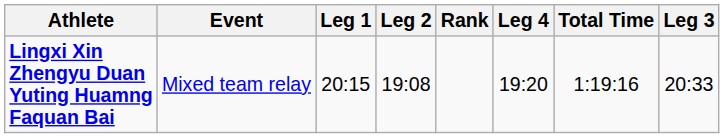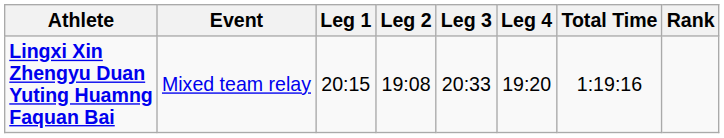 <table class="wikitable" style="font-size:90%">
 <tr>
 <th>Athlete</th>
 <th>Event</th>
 <th>Leg 1</th>
 <th>Leg 2</th>
-<th>Rank</th>
+<th>Leg 3</th>
 <th>Leg 4</th>
 <th>Total Time</th>
-<th>Leg 3</th>
+<th>Rank</th>
 </tr>
 <tr align=center>
 <td align=left><strong><a href='#'>Lingxi Xin</a><br><a href='#'>Zhengyu Duan</a><br><a href='#'>Yuting Huamng</a><br><a href='#'>Faquan Bai</a></strong></td>
 <td align=left><a href='#'>Mixed team relay</a></td>
 <td>20:15</td>
 <td>19:08</td>
-<td></td>
+<td>20:33</td>
 <td>19:20</td>
 <td>1:19:16</td>
-<td>20:33</td>
+<td></td>
 </tr>
 </table>
